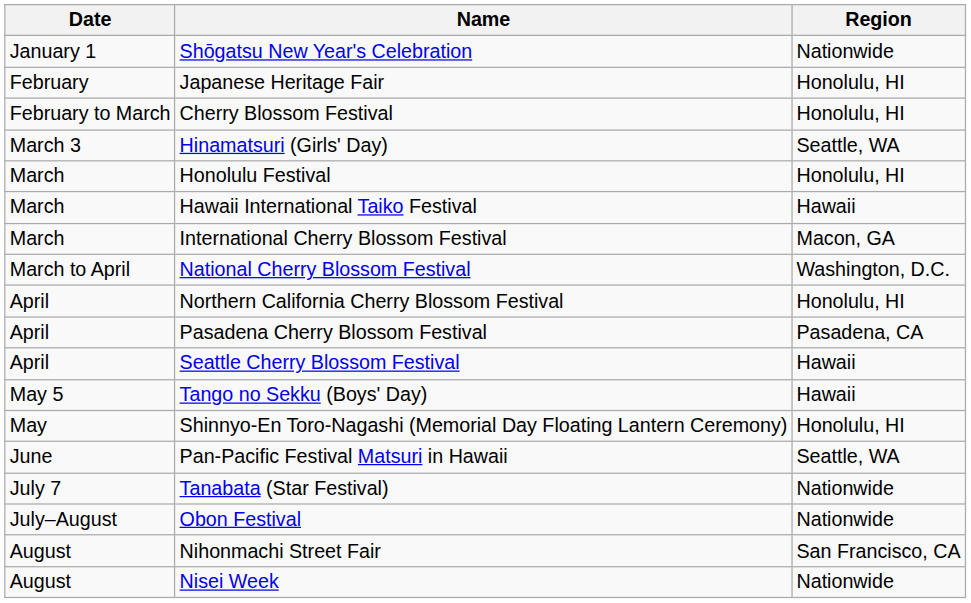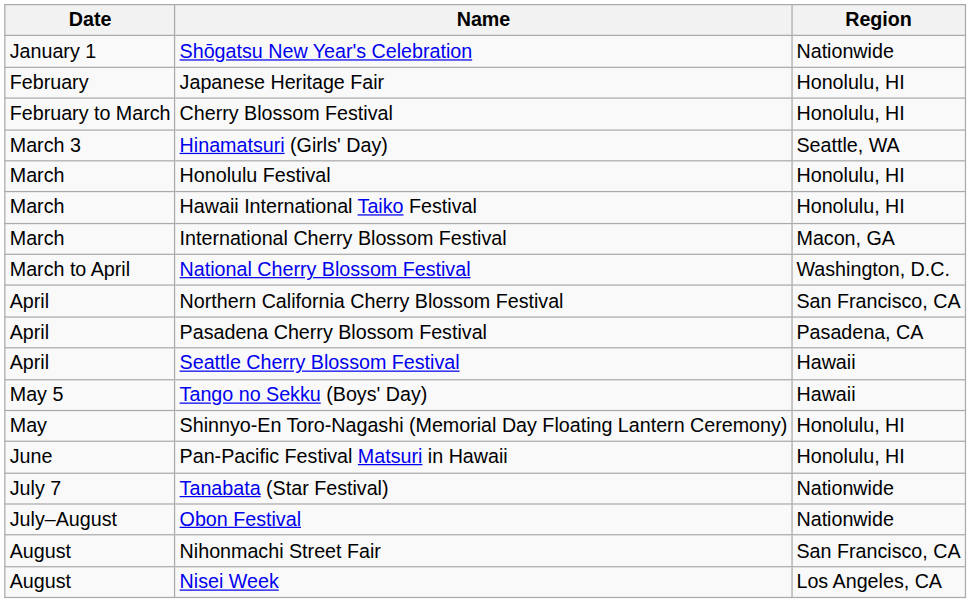 <table class="wikitable" style="margin:1em auto;">
 <tr style=background:#efefef;>
 <th>Date</th>
 <th>Name</th>
 <th>Region</th>
 </tr>
 <tr>
 <td>January 1</td>
 <td><a href='#'>Shōgatsu New Year's Celebration</a></td>
 <td>Nationwide</td>
 </tr>
 <tr>
 <td>February</td>
 <td>Japanese Heritage Fair</td>
 <td>Honolulu, HI</td>
 </tr>
 <tr>
 <td>February to March</td>
 <td>Cherry Blossom Festival</td>
 <td>Honolulu, HI</td>
 </tr>
 <tr>
 <td>March 3</td>
 <td><a href='#'>Hinamatsuri</a> (Girls' Day)</td>
 <td>Seattle, WA</td>
 </tr>
 <tr>
 <td>March</td>
 <td>Honolulu Festival</td>
 <td>Honolulu, HI</td>
 </tr>
 <tr>
 <td>March</td>
 <td>Hawaii International <a href='#'>Taiko</a> Festival</td>
-<td>Hawaii</td>
+<td>Honolulu, HI</td>
 </tr>
 <tr>
 <td>March</td>
 <td>International Cherry Blossom Festival</td>
 <td>Macon, GA</td>
 </tr>
 <tr>
 <td>March to April</td>
 <td><a href='#'>National Cherry Blossom Festival</a></td>
 <td>Washington, D.C.</td>
 </tr>
 <tr>
 <td>April</td>
 <td>Northern California Cherry Blossom Festival</td>
-<td>Honolulu, HI</td>
+<td>San Francisco, CA</td>
 </tr>
 <tr>
 <td>April</td>
 <td>Pasadena Cherry Blossom Festival</td>
 <td>Pasadena, CA</td>
 </tr>
 <tr>
 <td>April</td>
 <td><a href='#'>Seattle Cherry Blossom Festival</a></td>
 <td>Hawaii</td>
 </tr>
 <tr>
 <td>May 5</td>
 <td><a href='#'>Tango no Sekku</a> (Boys' Day)</td>
 <td>Hawaii</td>
 </tr>
 <tr>
 <td>May</td>
 <td>Shinnyo-En Toro-Nagashi (Memorial Day Floating Lantern Ceremony)</td>
 <td>Honolulu, HI</td>
 </tr>
 <tr>
 <td>June</td>
 <td>Pan-Pacific Festival <a href='#'>Matsuri</a> in Hawaii</td>
-<td>Seattle, WA</td>
+<td>Honolulu, HI</td>
 </tr>
 <tr>
 <td>July 7</td>
 <td><a href='#'>Tanabata</a> (Star Festival)</td>
 <td>Nationwide</td>
 </tr>
 <tr>
 <td>July–August</td>
 <td><a href='#'>Obon Festival</a></td>
 <td>Nationwide</td>
 </tr>
 <tr>
 <td>August</td>
 <td>Nihonmachi Street Fair</td>
 <td>San Francisco, CA</td>
 </tr>
 <tr>
 <td>August</td>
 <td><a href='#'>Nisei Week</a></td>
-<td>Nationwide</td>
+<td>Los Angeles, CA</td>
 </tr>
 </table>
